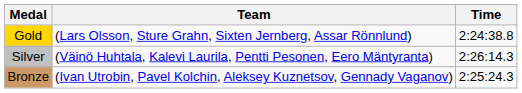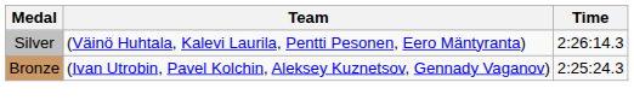 <table class="wikitable">
 <tr>
 <th>Medal</th>
 <th>Team</th>
 <th>Time</th>
-</tr>
-<tr>
-<td style="text-align:center;background-color:gold;">Gold</td>
-<td> (<a href='#'>Lars Olsson</a>, <a href='#'>Sture Grahn</a>, <a href='#'>Sixten Jernberg</a>, <a href='#'>Assar Rönnlund</a>)</td>
-<td>2:24:38.8</td>
 </tr>
 <tr>
 <td style="text-align:center;background-color:silver;">Silver</td>
 <td> (<a href='#'>Väinö Huhtala</a>, <a href='#'>Kalevi Laurila</a>, <a href='#'>Pentti Pesonen</a>, <a href='#'>Eero Mäntyranta</a>)</td>
 <td>2:26:14.3</td>
 </tr>
 <tr>
 <td style="text-align:center;background-color:#CC9966;">Bronze</td>
 <td> (<a href='#'>Ivan Utrobin</a>, <a href='#'>Pavel Kolchin</a>, <a href='#'>Aleksey Kuznetsov</a>, <a href='#'>Gennady Vaganov</a>)</td>
 <td>2:25:24.3</td>
 </tr>
 </table>
